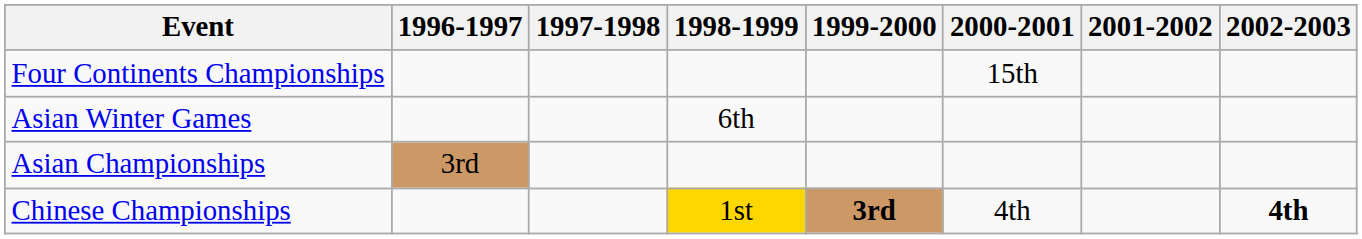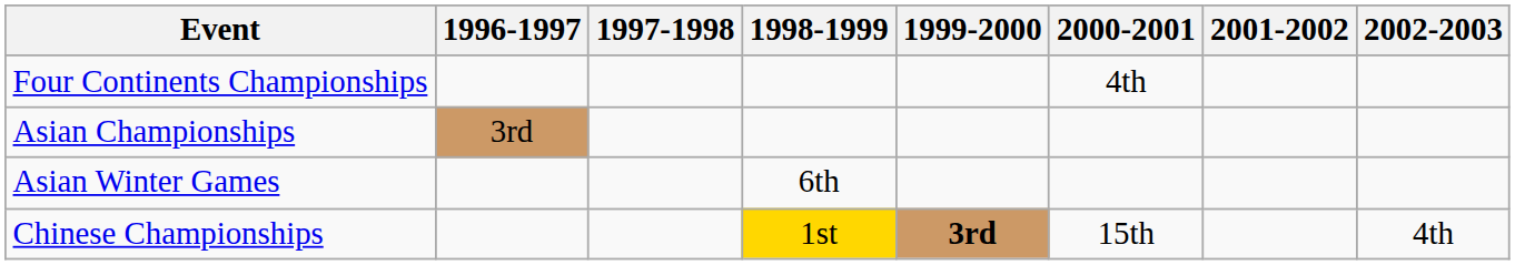 <table class="wikitable">
 <tr>
 <th>Event</th>
 <th>1996-1997</th>
 <th>1997-1998</th>
 <th>1998-1999</th>
 <th>1999-2000</th>
 <th>2000-2001</th>
 <th>2001-2002</th>
 <th>2002-2003</th>
 </tr>
 <tr>
 <td><a href='#'>Four Continents Championships</a></td>
 <td></td>
 <td></td>
 <td></td>
 <td></td>
-<td align="center">15th</td>
+<td align="center">4th</td>
+<td></td>
+<td></td>
+</tr>
+<tr>
+<td><a href='#'>Asian Championships</a></td>
+<td align="center" bgcolor="cc9966">3rd</td>
+<td></td>
+<td></td>
+<td></td>
+<td></td>
 <td></td>
 <td></td>
 </tr>
 <tr>
 <td><a href='#'>Asian Winter Games</a></td>
 <td></td>
 <td></td>
 <td align="center">6th</td>
 <td></td>
 <td></td>
 <td></td>
 <td></td>
 </tr>
 <tr>
-<td><a href='#'>Asian Championships</a></td>
-<td align="center" bgcolor="cc9966">3rd</td>
-<td></td>
-<td></td>
-<td></td>
-<td></td>
-<td></td>
-<td></td>
-</tr>
-<tr>
 <td><a href='#'>Chinese Championships</a></td>
 <td></td>
 <td></td>
 <td align="center" bgcolor="gold">1st</td>
 <td align="center" bgcolor="cc9966"><strong>3rd</strong></td>
+<td align="center">15th</td>
+<td></td>
 <td align="center">4th</td>
-<td></td>
-<td align="center"><strong>4th</strong></td>
 </tr>
 </table>
